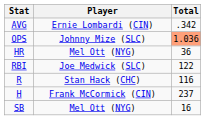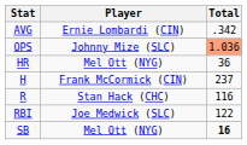 <table class="wikitable" style="text-align:center;">
 <tr>
 <th style="width:15%;">Stat</th>
 <th>Player</th>
 <th style="width:15%;">Total</th>
 </tr>
 <tr>
 <td><a href='#'>AVG</a></td>
 <td><a href='#'>Ernie Lombardi</a> (<a href='#'>CIN</a>)</td>
 <td>.342</td>
 </tr>
 <tr>
 <td><a href='#'>OPS</a></td>
 <td><a href='#'>Johnny Mize</a> (<a href='#'>SLC</a>)</td>
 <td style="background: lightsalmon;">1.036</td>
 </tr>
 <tr>
 <td><a href='#'>HR</a></td>
 <td><a href='#'>Mel Ott</a> (<a href='#'>NYG</a>)</td>
 <td>36</td>
 </tr>
 <tr>
-<td><a href='#'>RBI</a></td>
-<td><a href='#'>Joe Medwick</a> (<a href='#'>SLC</a>)</td>
-<td>122</td>
+<td><a href='#'>H</a></td>
+<td><a href='#'>Frank McCormick</a> (<a href='#'>CIN</a>)</td>
+<td>237</td>
 </tr>
 <tr>
 <td><a href='#'>R</a></td>
 <td><a href='#'>Stan Hack</a> (<a href='#'>CHC</a>)</td>
 <td>116</td>
 </tr>
 <tr>
-<td><a href='#'>H</a></td>
-<td><a href='#'>Frank McCormick</a> (<a href='#'>CIN</a>)</td>
-<td>237</td>
+<td><a href='#'>RBI</a></td>
+<td><a href='#'>Joe Medwick</a> (<a href='#'>SLC</a>)</td>
+<td>122</td>
 </tr>
 <tr>
 <td><a href='#'>SB</a></td>
 <td><a href='#'>Mel Ott</a> (<a href='#'>NYG</a>)</td>
-<td>16</td>
+<td><strong>16</strong></td>
 </tr>
 </table>
